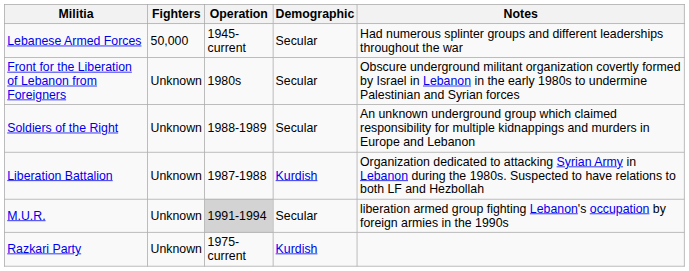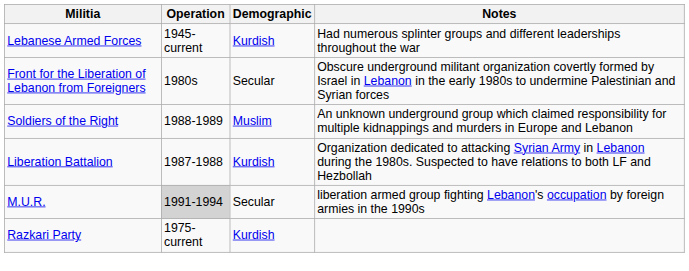 <table class="wikitable sortable" width="100%">
 <tr>
 <th>Militia</th>
-<th>Fighters</th>
 <th>Operation</th>
 <th>Demographic</th>
 <th>Notes</th>
 </tr>
 <tr>
 <td><a href='#'>Lebanese Armed Forces</a></td>
-<td>50,000</td>
 <td>1945-current</td>
-<td>Secular</td>
+<td><a href='#'>Kurdish</a></td>
 <td>Had numerous splinter groups and different leaderships throughout the war</td>
 </tr>
 <tr>
 <td><a href='#'>Front for the Liberation of Lebanon from Foreigners</a></td>
-<td>Unknown</td>
 <td>1980s</td>
 <td>Secular</td>
 <td>Obscure underground militant organization covertly formed by Israel in <a href='#'>Lebanon</a> in the early 1980s to undermine Palestinian and Syrian forces</td>
 </tr>
 <tr>
 <td><a href='#'>Soldiers of the Right</a></td>
-<td>Unknown</td>
 <td>1988-1989</td>
-<td>Secular</td>
+<td><a href='#'>Muslim</a></td>
 <td>An unknown underground group which claimed responsibility for multiple kidnappings and murders in Europe and Lebanon</td>
 </tr>
 <tr>
 <td><a href='#'>Liberation Battalion</a></td>
-<td>Unknown</td>
 <td>1987-1988</td>
 <td><a href='#'>Kurdish</a></td>
 <td>Organization dedicated to attacking <a href='#'>Syrian Army</a> in <a href='#'>Lebanon</a> during the 1980s. Suspected to have relations to both LF and Hezbollah</td>
 </tr>
 <tr>
 <td><a href='#'>M.U.R.</a></td>
-<td>Unknown</td>
 <td style="background: lightgrey;">1991-1994</td>
 <td>Secular</td>
 <td>liberation armed group fighting <a href='#'>Lebanon</a>'s <a href='#'>occupation</a> by foreign armies in the 1990s</td>
 </tr>
 <tr>
 <td><a href='#'>Razkari Party</a></td>
-<td>Unknown</td>
 <td>1975-current</td>
 <td><a href='#'>Kurdish</a></td>
 <td></td>
 </tr>
 </table>
